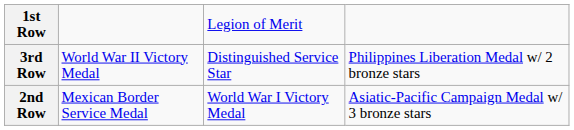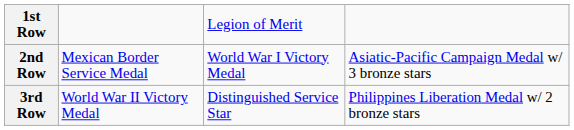 <table class="wikitable">
 <tr>
 <th>1st Row</th>
 <td></td>
 <td><a href='#'>Legion of Merit</a></td>
 <td></td>
 </tr>
 <tr>
+<th>2nd Row</th>
+<td><a href='#'>Mexican Border Service Medal</a></td>
+<td><a href='#'>World War I Victory Medal</a></td>
+<td><a href='#'>Asiatic-Pacific Campaign Medal</a> w/ 3 bronze stars</td>
+</tr>
+<tr>
 <th>3rd Row</th>
 <td><a href='#'>World War II Victory Medal</a></td>
 <td><a href='#'>Distinguished Service Star</a></td>
 <td><a href='#'>Philippines Liberation Medal</a> w/ 2 bronze stars</td>
 </tr>
-<tr>
-<th>2nd Row</th>
-<td><a href='#'>Mexican Border Service Medal</a></td>
-<td><a href='#'>World War I Victory Medal</a></td>
-<td><a href='#'>Asiatic-Pacific Campaign Medal</a> w/ 3 bronze stars</td>
-</tr>
 </table>
